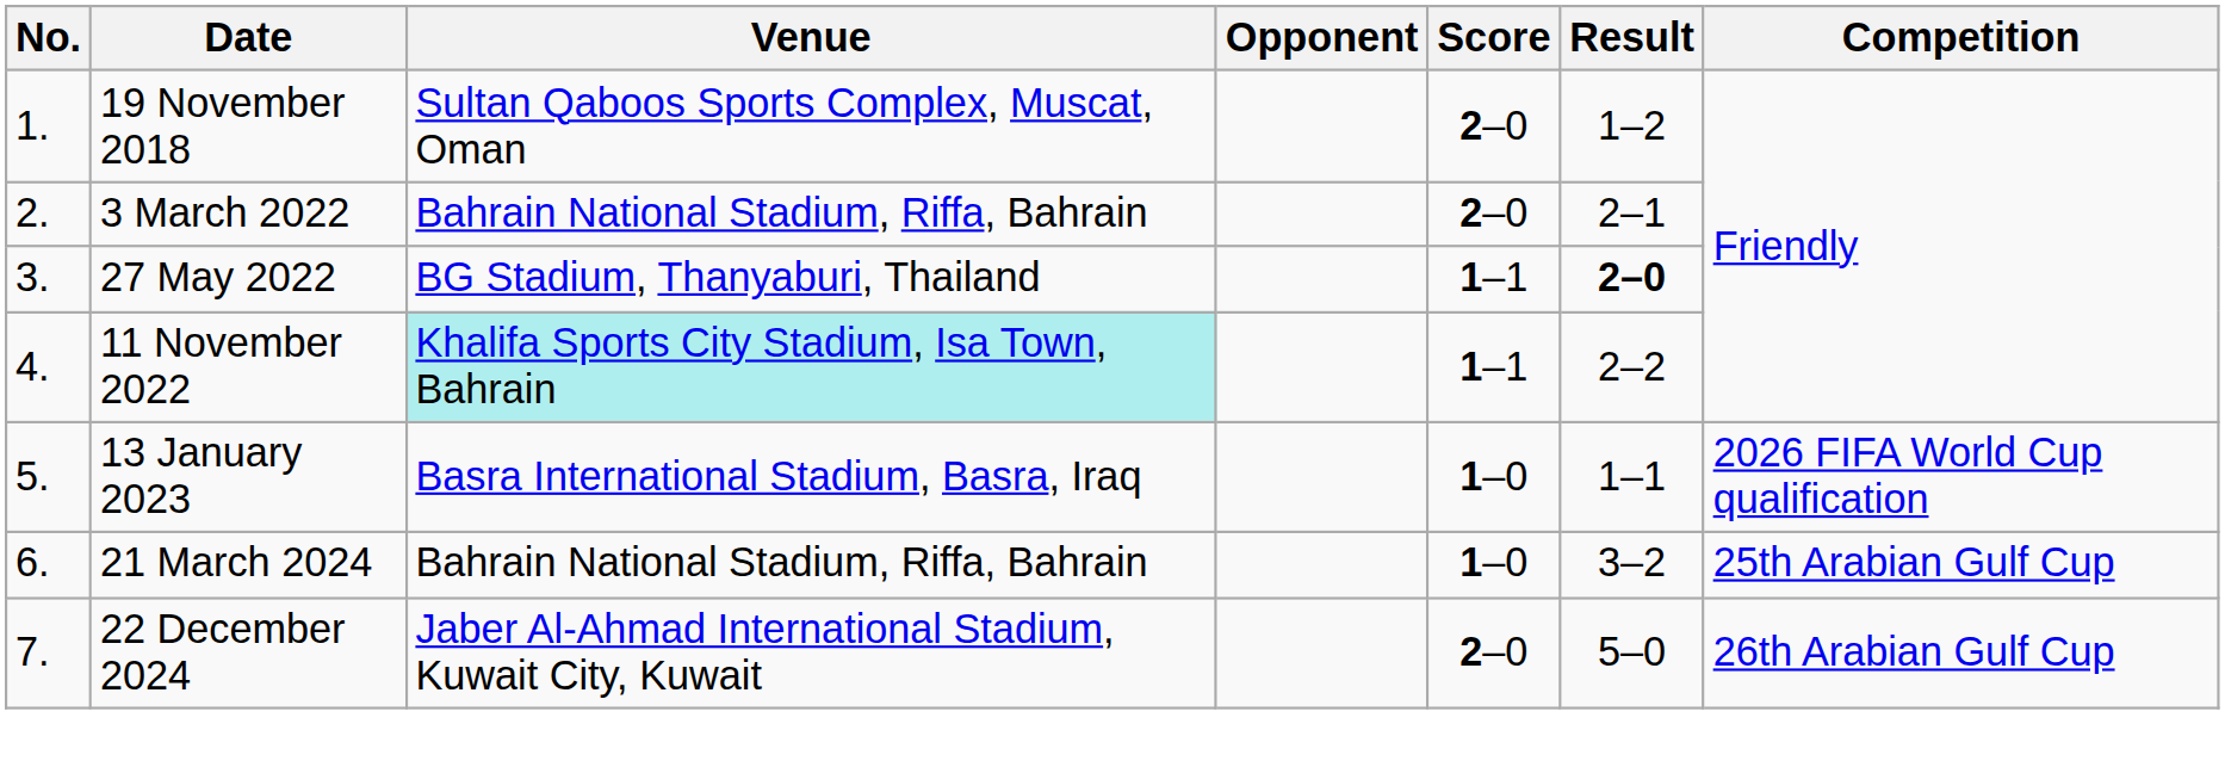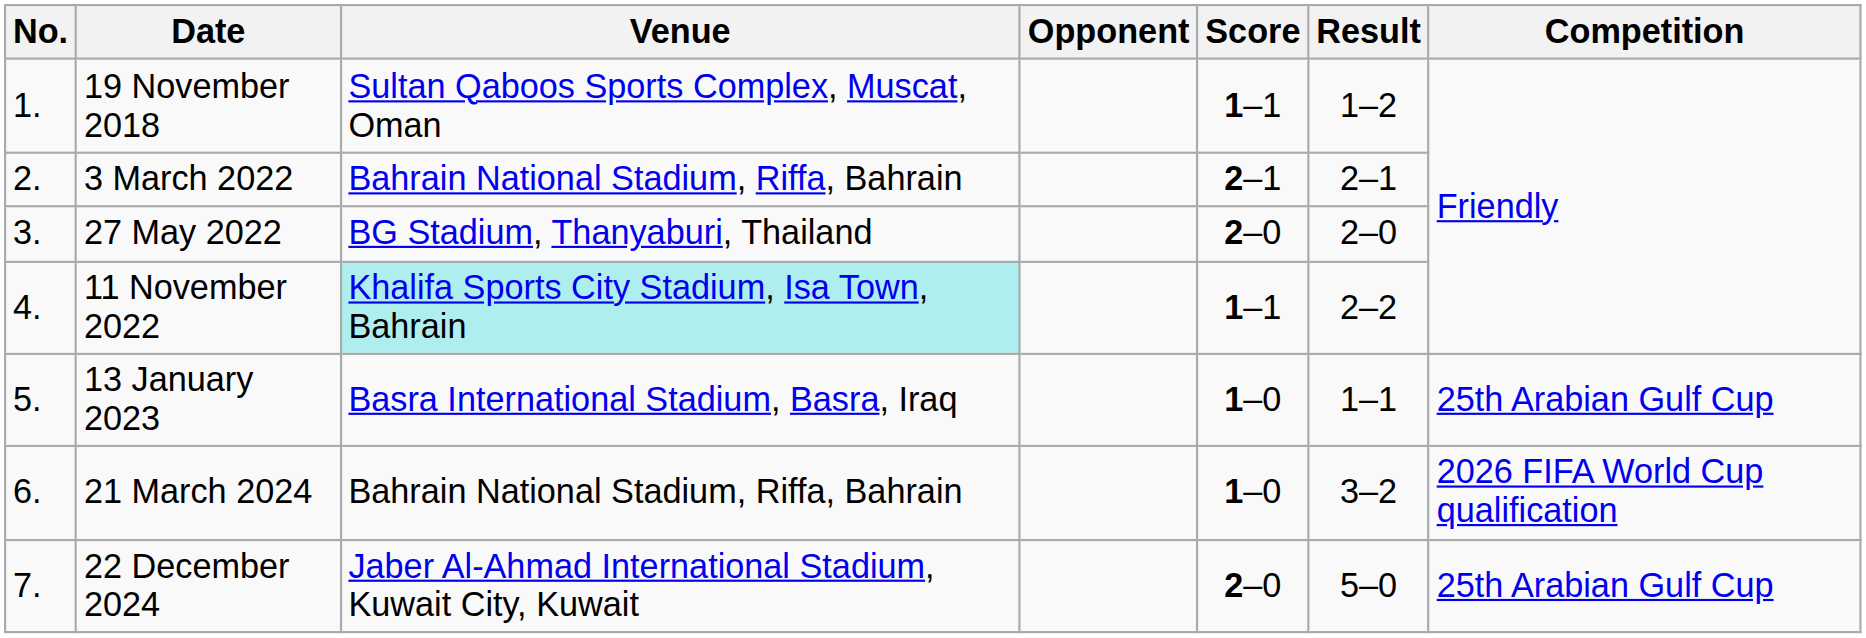 <table class="wikitable">
 <tr>
 <th>No.</th>
 <th>Date</th>
 <th>Venue</th>
 <th>Opponent</th>
 <th>Score</th>
 <th>Result</th>
 <th>Competition</th>
 </tr>
 <tr>
 <td>1.</td>
 <td>19 November 2018</td>
 <td><a href='#'>Sultan Qaboos Sports Complex</a>, <a href='#'>Muscat</a>, Oman</td>
 <td></td>
-<td align=center><strong>2</strong>–0</td>
+<td align=center><strong>1</strong>–1</td>
 <td align=center>1–2</td>
 <td rowspan=4><a href='#'>Friendly</a></td>
 </tr>
 <tr>
 <td>2.</td>
 <td>3 March 2022</td>
 <td><a href='#'>Bahrain National Stadium</a>, <a href='#'>Riffa</a>, Bahrain</td>
 <td></td>
-<td align="center"><strong>2</strong>–0</td>
+<td align=center><strong>2</strong>–1</td>
 <td align=center>2–1</td>
 </tr>
 <tr>
 <td>3.</td>
 <td>27 May 2022</td>
 <td><a href='#'>BG Stadium</a>, <a href='#'>Thanyaburi</a>, Thailand</td>
 <td></td>
-<td align=center><strong>1</strong>–1</td>
-<td align=center><strong>2–0</strong></td>
+<td align=center><strong>2</strong>–0</td>
+<td align=center>2–0</td>
 </tr>
 <tr>
 <td>4.</td>
 <td>11 November 2022</td>
 <td style="background: paleturquoise;"><a href='#'>Khalifa Sports City Stadium</a>, <a href='#'>Isa Town</a>, Bahrain</td>
 <td></td>
 <td align=center><strong>1</strong>–1</td>
 <td align=center>2–2</td>
 </tr>
 <tr>
 <td>5.</td>
 <td>13 January 2023</td>
 <td><a href='#'>Basra International Stadium</a>, <a href='#'>Basra</a>, Iraq</td>
 <td></td>
 <td align=center><strong>1</strong>–0</td>
 <td align=center>1–1</td>
-<td><a href='#'>2026 FIFA World Cup qualification</a></td>
+<td><a href='#'>25th Arabian Gulf Cup</a></td>
 </tr>
 <tr>
 <td>6.</td>
 <td>21 March 2024</td>
 <td>Bahrain National Stadium, Riffa, Bahrain</td>
 <td></td>
 <td align=center><strong>1</strong>–0</td>
 <td align="center">3–2</td>
-<td><a href='#'>25th Arabian Gulf Cup</a></td>
+<td><a href='#'>2026 FIFA World Cup qualification</a></td>
 </tr>
 <tr>
 <td>7.</td>
 <td>22 December 2024</td>
 <td><a href='#'>Jaber Al-Ahmad International Stadium</a>, Kuwait City, Kuwait</td>
 <td></td>
 <td align="center"><strong>2</strong>–0</td>
 <td align=center>5–0</td>
-<td><a href='#'>26th Arabian Gulf Cup</a></td>
+<td><a href='#'>25th Arabian Gulf Cup</a></td>
 </tr>
 </table>
